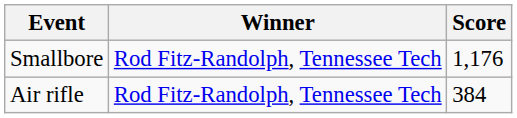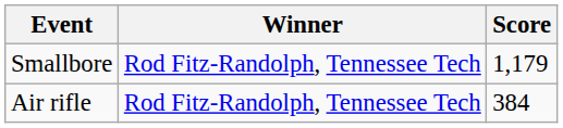 <table class="wikitable sortable">
 <tr>
 <th>Event</th>
 <th>Winner</th>
 <th>Score</th>
 </tr>
 <tr>
 <td>Smallbore</td>
 <td><a href='#'>Rod Fitz-Randolph</a>, <a href='#'>Tennessee Tech</a></td>
-<td>1,176</td>
+<td>1,179</td>
 </tr>
 <tr>
 <td>Air rifle</td>
 <td><a href='#'>Rod Fitz-Randolph</a>, <a href='#'>Tennessee Tech</a></td>
 <td>384</td>
 </tr>
 </table>
